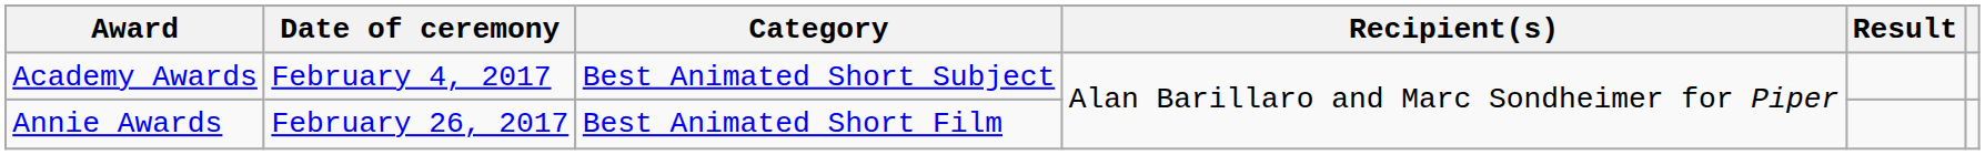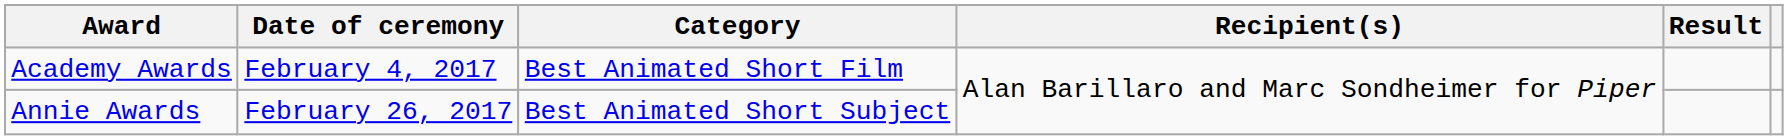 <table class="wikitable sortable">
 <tr>
 <th>Award</th>
 <th>Date of ceremony</th>
 <th>Category</th>
 <th>Recipient(s)</th>
 <th>Result</th>
 <th scope="col" class="unsortable"></th>
 </tr>
 <tr>
 <td><a href='#'>Academy Awards</a></td>
 <td><a href='#'>February 4, 2017</a></td>
-<td><a href='#'>Best Animated Short Subject</a></td>
+<td><a href='#'>Best Animated Short Film</a></td>
 <td rowspan=2>Alan Barillaro and Marc Sondheimer for <em>Piper</em></td>
 <td></td>
 <td style="text-align:center;"></td>
 </tr>
 <tr>
 <td><a href='#'>Annie Awards</a></td>
 <td><a href='#'>February 26, 2017</a></td>
-<td><a href='#'>Best Animated Short Film</a></td>
+<td><a href='#'>Best Animated Short Subject</a></td>
 <td></td>
 <td style="text-align:center;"></td>
 </tr>
 </table>
